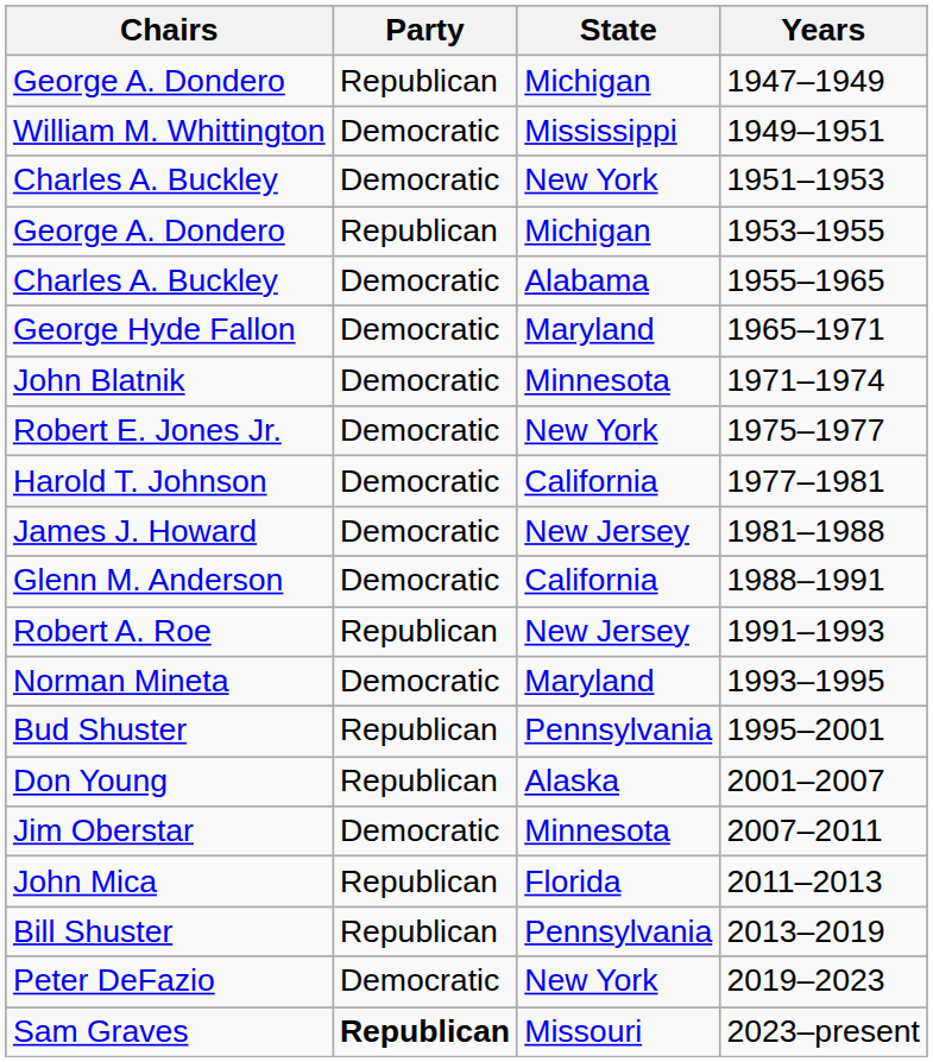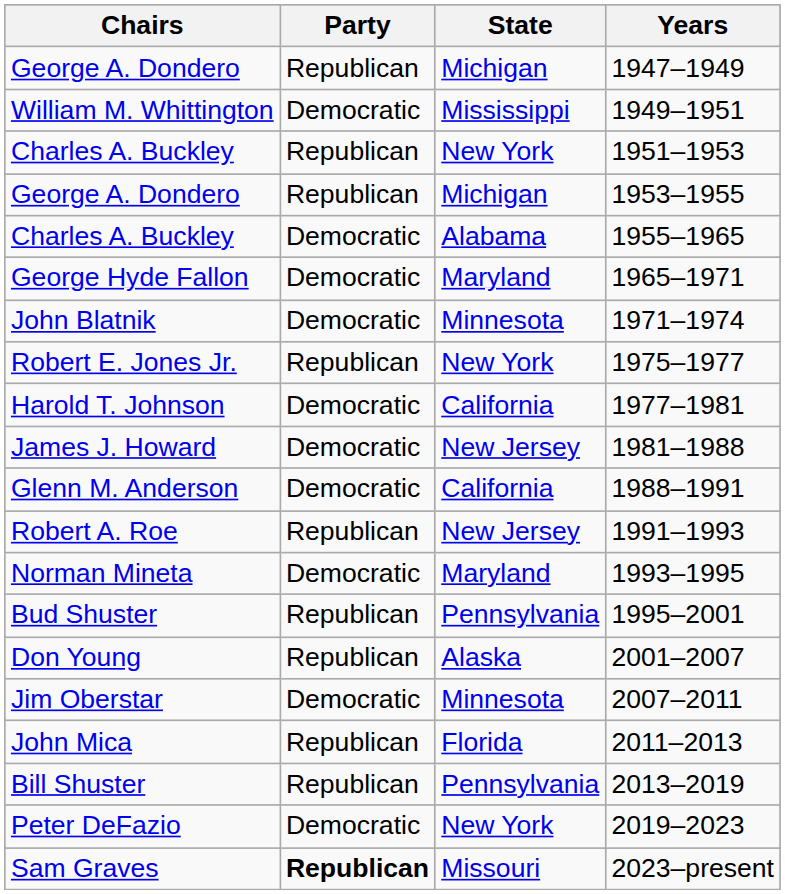 <table class=wikitable>
 <tr>
 <th>Chairs</th>
 <th>Party</th>
 <th>State</th>
 <th>Years</th>
 </tr>
 <tr>
 <td><a href='#'>George A. Dondero</a></td>
 <td>Republican</td>
 <td><a href='#'>Michigan</a></td>
 <td>1947–1949</td>
 </tr>
 <tr>
 <td><a href='#'>William M. Whittington</a></td>
 <td>Democratic</td>
 <td><a href='#'>Mississippi</a></td>
 <td>1949–1951</td>
 </tr>
 <tr>
 <td><a href='#'>Charles A. Buckley</a></td>
-<td>Democratic</td>
+<td>Republican</td>
 <td><a href='#'>New York</a></td>
 <td>1951–1953</td>
 </tr>
 <tr>
 <td><a href='#'>George A. Dondero</a></td>
 <td>Republican</td>
 <td><a href='#'>Michigan</a></td>
 <td>1953–1955</td>
 </tr>
 <tr>
 <td><a href='#'>Charles A. Buckley</a></td>
 <td>Democratic</td>
 <td><a href='#'>Alabama</a></td>
 <td>1955–1965</td>
 </tr>
 <tr>
 <td><a href='#'>George Hyde Fallon</a></td>
 <td>Democratic</td>
 <td><a href='#'>Maryland</a></td>
 <td>1965–1971</td>
 </tr>
 <tr>
 <td><a href='#'>John Blatnik</a></td>
 <td>Democratic</td>
 <td><a href='#'>Minnesota</a></td>
 <td>1971–1974</td>
 </tr>
 <tr>
 <td><a href='#'>Robert E. Jones Jr.</a></td>
-<td>Democratic</td>
+<td>Republican</td>
 <td><a href='#'>New York</a></td>
 <td>1975–1977</td>
 </tr>
 <tr>
 <td><a href='#'>Harold T. Johnson</a></td>
 <td>Democratic</td>
 <td><a href='#'>California</a></td>
 <td>1977–1981</td>
 </tr>
 <tr>
 <td><a href='#'>James J. Howard</a></td>
 <td>Democratic</td>
 <td><a href='#'>New Jersey</a></td>
 <td>1981–1988</td>
 </tr>
 <tr>
 <td><a href='#'>Glenn M. Anderson</a></td>
 <td>Democratic</td>
 <td><a href='#'>California</a></td>
 <td>1988–1991</td>
 </tr>
 <tr>
 <td><a href='#'>Robert A. Roe</a></td>
 <td>Republican</td>
 <td><a href='#'>New Jersey</a></td>
 <td>1991–1993</td>
 </tr>
 <tr>
 <td><a href='#'>Norman Mineta</a></td>
 <td>Democratic</td>
 <td><a href='#'>Maryland</a></td>
 <td>1993–1995</td>
 </tr>
 <tr>
 <td><a href='#'>Bud Shuster</a></td>
 <td>Republican</td>
 <td><a href='#'>Pennsylvania</a></td>
 <td>1995–2001</td>
 </tr>
 <tr>
 <td><a href='#'>Don Young</a></td>
 <td>Republican</td>
 <td><a href='#'>Alaska</a></td>
 <td>2001–2007</td>
 </tr>
 <tr>
 <td><a href='#'>Jim Oberstar</a></td>
 <td>Democratic</td>
 <td><a href='#'>Minnesota</a></td>
 <td>2007–2011</td>
 </tr>
 <tr>
 <td><a href='#'>John Mica</a></td>
 <td>Republican</td>
 <td><a href='#'>Florida</a></td>
 <td>2011–2013</td>
 </tr>
 <tr>
 <td><a href='#'>Bill Shuster</a></td>
 <td>Republican</td>
 <td><a href='#'>Pennsylvania</a></td>
 <td>2013–2019</td>
 </tr>
 <tr>
 <td><a href='#'>Peter DeFazio</a></td>
 <td>Democratic</td>
 <td><a href='#'>New York</a></td>
 <td>2019–2023</td>
 </tr>
 <tr>
 <td><a href='#'>Sam Graves</a></td>
 <td><strong>Republican</strong></td>
 <td><a href='#'>Missouri</a></td>
 <td>2023–present</td>
 </tr>
 </table>
